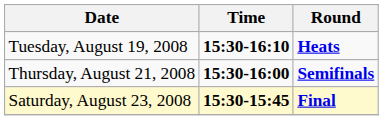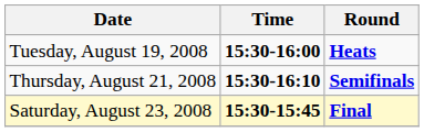 <table class="wikitable">
 <tr>
 <th>Date</th>
 <th>Time</th>
 <th>Round</th>
 </tr>
 <tr>
 <td>Tuesday, August 19, 2008</td>
-<td><strong>15:30-16:10</strong></td>
+<td><strong>15:30-16:00</strong></td>
 <td><strong><a href='#'>Heats</a></strong></td>
 </tr>
 <tr>
 <td>Thursday, August 21, 2008</td>
-<td><strong>15:30-16:00</strong></td>
+<td><strong>15:30-16:10</strong></td>
 <td><strong><a href='#'>Semifinals</a></strong></td>
 </tr>
 <tr>
 <td style=background:lemonchiffon>Saturday, August 23, 2008</td>
 <td style=background:lemonchiffon><strong>15:30-15:45</strong></td>
 <td style=background:lemonchiffon><strong><a href='#'>Final</a></strong></td>
 </tr>
 <tr>
 </tr>
 </table>
